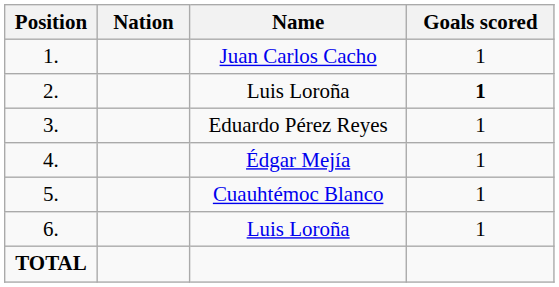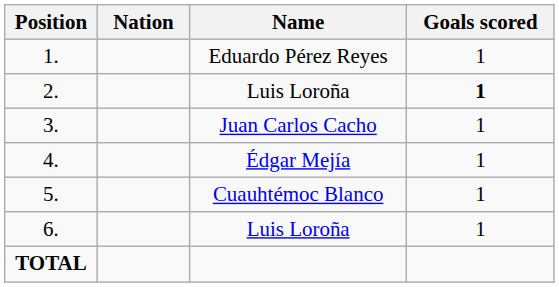 <table class="wikitable" style="font-size: 95%; text-align: center;">
 <tr>
 <th width=60>Position</th>
 <th width=60>Nation</th>
 <th width=150>Name</th>
 <th width=100>Goals scored</th>
 </tr>
 <tr>
 <td>1.</td>
 <td></td>
-<td><a href='#'>Juan Carlos Cacho</a></td>
+<td>Eduardo Pérez Reyes</td>
 <td>1</td>
 </tr>
 <tr>
 <td>2.</td>
 <td></td>
 <td>Luis Loroña</td>
 <td><strong>1</strong></td>
 </tr>
 <tr>
 <td>3.</td>
 <td></td>
-<td>Eduardo Pérez Reyes</td>
+<td><a href='#'>Juan Carlos Cacho</a></td>
 <td>1</td>
 </tr>
 <tr>
 <td>4.</td>
 <td></td>
 <td><a href='#'>Édgar Mejía</a></td>
 <td>1</td>
 </tr>
 <tr>
 <td>5.</td>
 <td></td>
 <td><a href='#'>Cuauhtémoc Blanco</a></td>
 <td>1</td>
 </tr>
 <tr>
 <td>6.</td>
 <td></td>
 <td><a href='#'>Luis Loroña</a></td>
 <td>1</td>
 </tr>
 <tr>
 <td><strong>TOTAL</strong></td>
 <td></td>
 <td></td>
 <td></td>
 </tr>
 </table>
